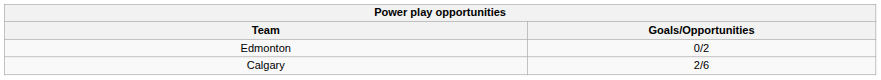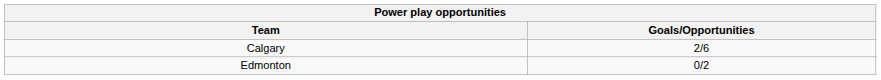 <table class="wikitable" style="width:100%;text-align: center;">
 <tr>
 <th colspan=2>Power play opportunities</th>
 </tr>
 <tr>
 <th style="width:60%;">Team</th>
 <th style="width:40%;">Goals/Opportunities</th>
 </tr>
 <tr>
+<td>Calgary</td>
+<td>2/6</td>
+</tr>
+<tr>
 <td>Edmonton</td>
 <td>0/2</td>
 </tr>
-<tr>
-<td>Calgary</td>
-<td>2/6</td>
-</tr>
 </table>
